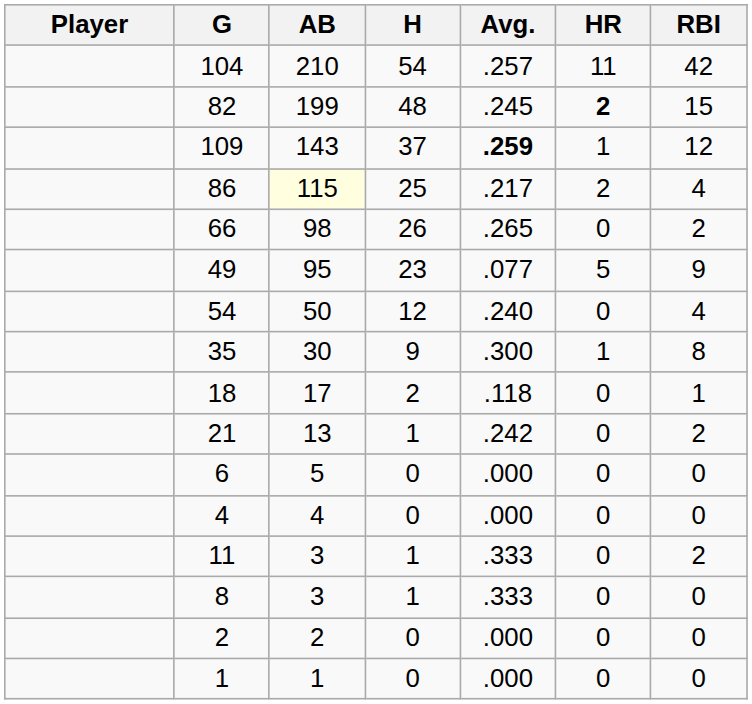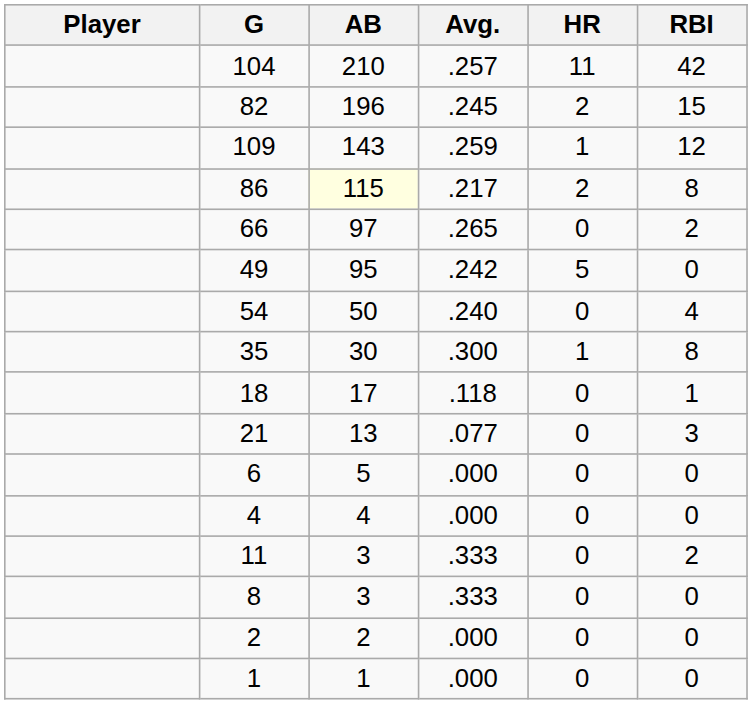 <table class="wikitable sortable">
 <tr>
 <th bgcolor="#DDDDFF" width="16%">Player</th>
 <th bgcolor="#DDDDFF" width="9%">G</th>
 <th bgcolor="#DDDDFF" width="9%">AB</th>
-<th bgcolor="#DDDDFF" width="9%">H</th>
 <th bgcolor="#DDDDFF" width="9%">Avg.</th>
 <th bgcolor="#DDDDFF" width="9%">HR</th>
 <th bgcolor="#DDDDFF" width="9%">RBI</th>
 </tr>
 <tr align="center">
 <td></td>
 <td>104</td>
 <td>210</td>
-<td>54</td>
 <td>.257</td>
 <td>11</td>
 <td>42</td>
 </tr>
 <tr align="center">
 <td></td>
 <td>82</td>
-<td>199</td>
-<td>48</td>
+<td>196</td>
 <td>.245</td>
-<td><strong>2</strong></td>
+<td>2</td>
 <td>15</td>
 </tr>
 <tr align="center">
 <td></td>
 <td>109</td>
 <td>143</td>
-<td>37</td>
-<td><strong>.259</strong></td>
+<td>.259</td>
 <td>1</td>
 <td>12</td>
 </tr>
 <tr align="center">
 <td></td>
 <td>86</td>
 <td style="background: lightyellow;">115</td>
-<td>25</td>
 <td>.217</td>
 <td>2</td>
-<td>4</td>
+<td>8</td>
 </tr>
 <tr align="center">
 <td></td>
 <td>66</td>
-<td>98</td>
-<td>26</td>
+<td>97</td>
 <td>.265</td>
 <td>0</td>
 <td>2</td>
 </tr>
 <tr align="center">
 <td></td>
 <td>49</td>
 <td>95</td>
-<td>23</td>
-<td>.077</td>
+<td>.242</td>
 <td>5</td>
-<td>9</td>
+<td>0</td>
 </tr>
 <tr align="center">
 <td></td>
 <td>54</td>
 <td>50</td>
-<td>12</td>
 <td>.240</td>
 <td>0</td>
 <td>4</td>
 </tr>
 <tr align="center">
 <td></td>
 <td>35</td>
 <td>30</td>
-<td>9</td>
 <td>.300</td>
 <td>1</td>
 <td>8</td>
 </tr>
 <tr align="center">
 <td></td>
 <td>18</td>
 <td>17</td>
-<td>2</td>
 <td>.118</td>
 <td>0</td>
 <td>1</td>
 </tr>
 <tr align="center">
 <td></td>
 <td>21</td>
 <td>13</td>
-<td>1</td>
-<td>.242</td>
+<td>.077</td>
 <td>0</td>
-<td>2</td>
+<td>3</td>
 </tr>
 <tr align="center">
 <td></td>
 <td>6</td>
 <td>5</td>
-<td>0</td>
 <td>.000</td>
 <td>0</td>
 <td>0</td>
 </tr>
 <tr align="center">
 <td></td>
 <td>4</td>
 <td>4</td>
-<td>0</td>
 <td>.000</td>
 <td>0</td>
 <td>0</td>
 </tr>
 <tr align="center">
 <td></td>
 <td>11</td>
 <td>3</td>
-<td>1</td>
 <td>.333</td>
 <td>0</td>
 <td>2</td>
 </tr>
 <tr align="center">
 <td></td>
 <td>8</td>
 <td>3</td>
-<td>1</td>
 <td>.333</td>
 <td>0</td>
 <td>0</td>
 </tr>
 <tr align="center">
 <td></td>
 <td>2</td>
 <td>2</td>
-<td>0</td>
 <td>.000</td>
 <td>0</td>
 <td>0</td>
 </tr>
 <tr align="center">
 <td></td>
 <td>1</td>
 <td>1</td>
-<td>0</td>
 <td>.000</td>
 <td>0</td>
 <td>0</td>
 </tr>
 </table>
